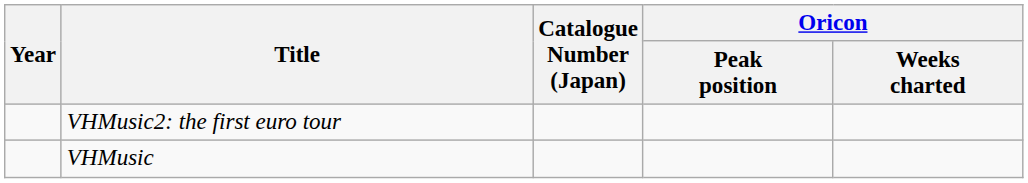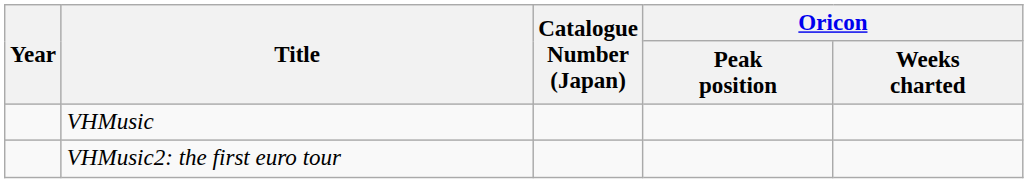 <table class="wikitable plainrowheaders" style="text-align:center">
 <tr>
 <th rowspan=2; style="width:2em;">Year</th>
 <th rowspan=2; style="width:20em;">Title</th>
 <th rowspan=2;>Catalogue <br> Number <br>(Japan)</th>
 <th colspan=2; style="width:16em;"><a href='#'>Oricon</a><br></th>
 </tr>
 <tr>
 <th style="width:6em;">Peak<br>position</th>
 <th style="width:6em;">Weeks<br> charted</th>
 </tr>
 <tr>
 <td></td>
-<td align=left><em>VHMusic2: the first euro tour</em></td>
+<td align=left><em>VHMusic</em></td>
 <td> </td>
 <td> </td>
 <td> </td>
 </tr>
 <tr>
 <td></td>
-<td align=left><em>VHMusic</em></td>
+<td align=left><em>VHMusic2: the first euro tour</em></td>
 <td> </td>
 <td> </td>
 <td> </td>
 </tr>
 </table>
